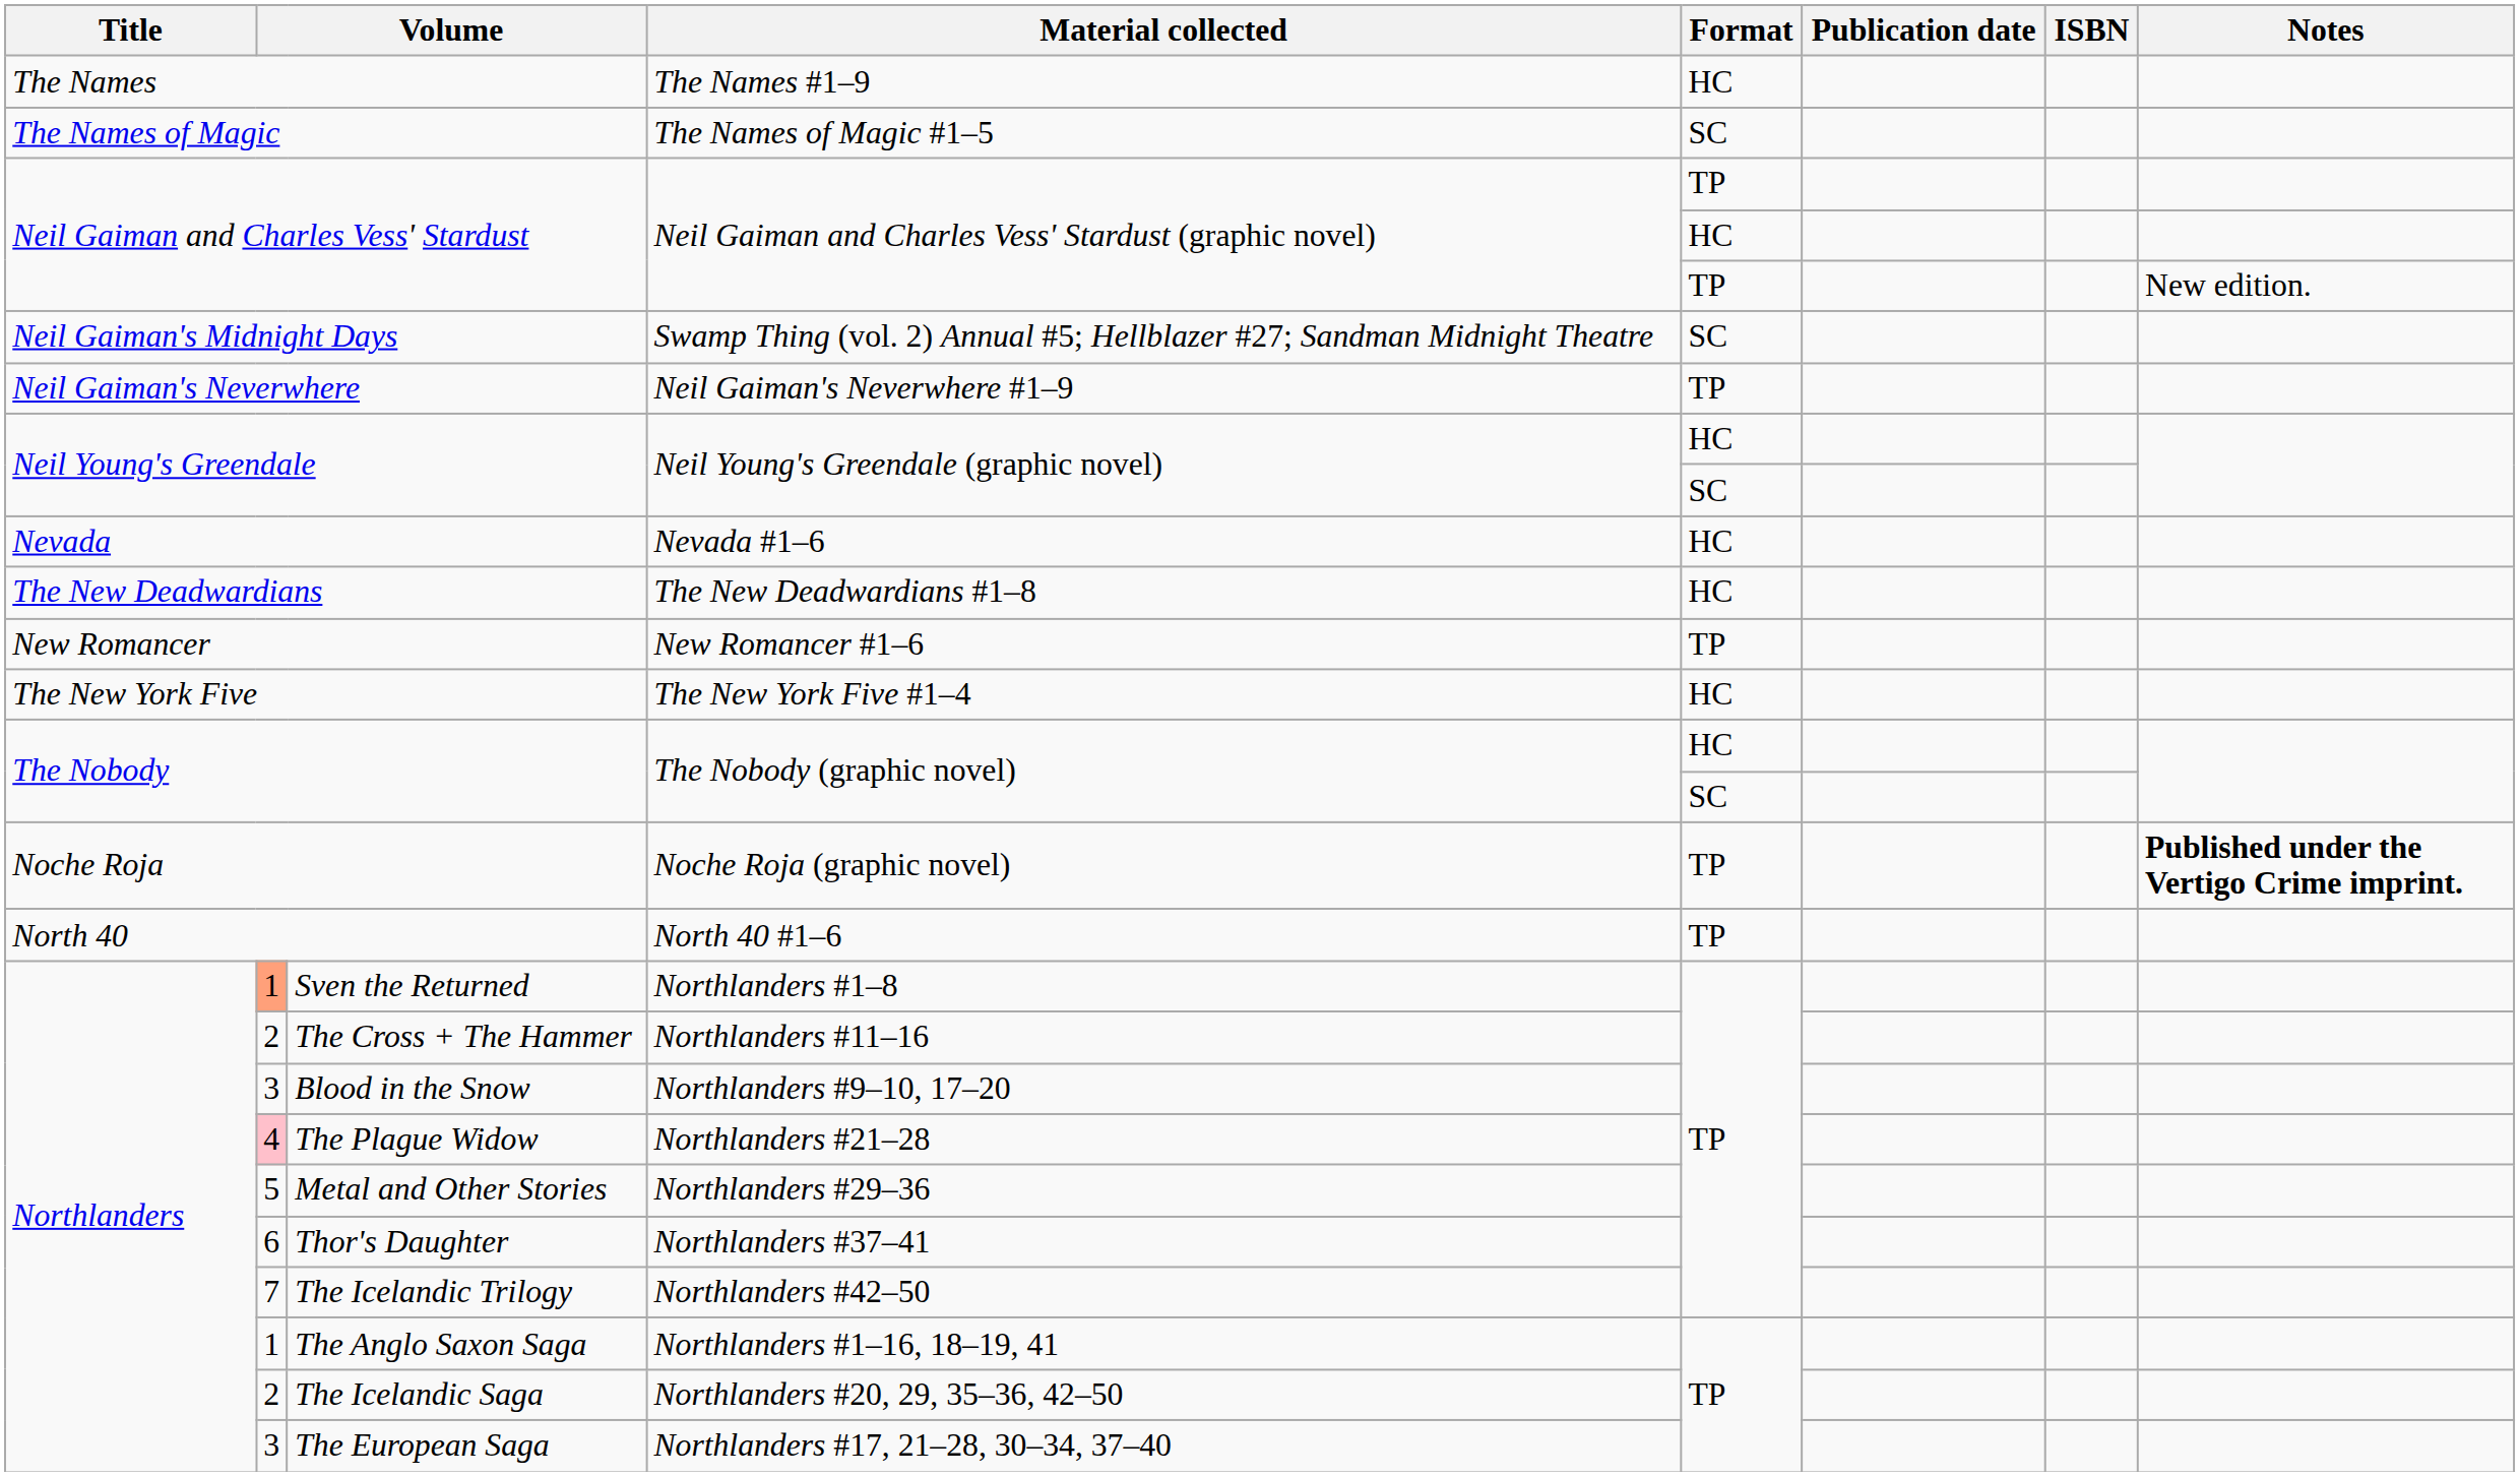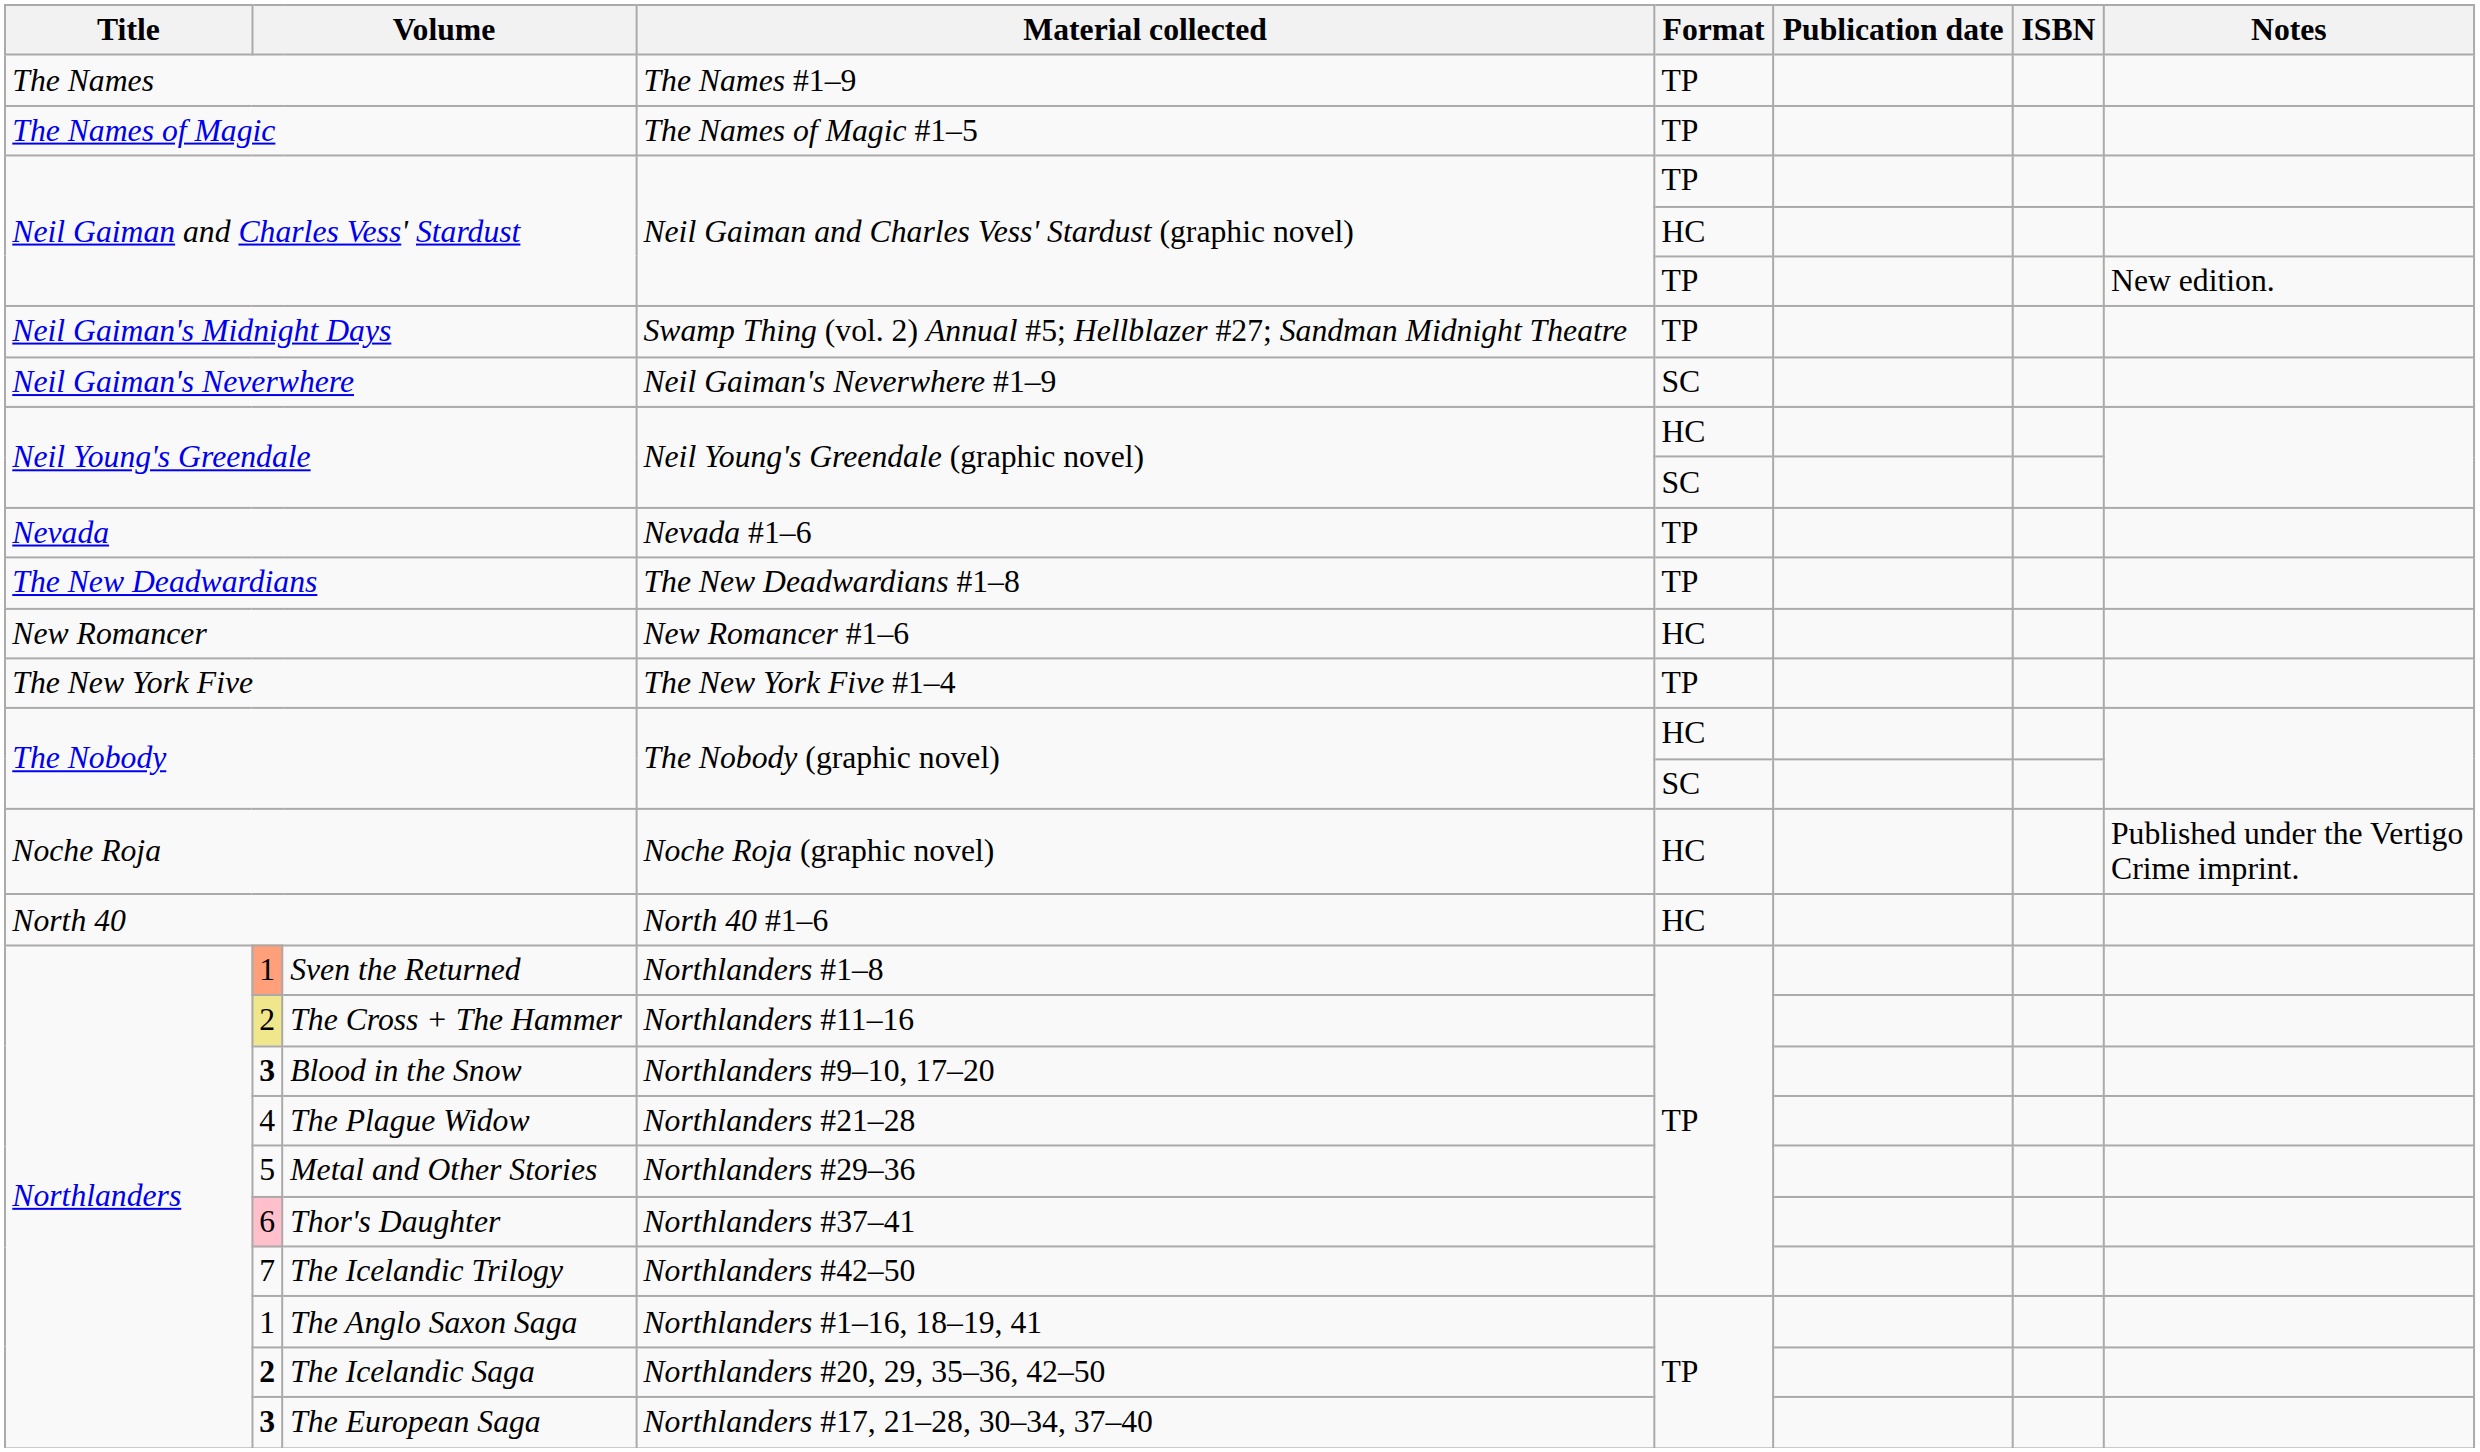 <table class="wikitable">
 <tr>
 <th width="10%">Title</th>
 <th colspan="2">Volume</th>
 <th>Material collected</th>
 <th>Format</th>
 <th>Publication date</th>
 <th>ISBN</th>
 <th width="15%">Notes</th>
 </tr>
 <tr>
 <td colspan="3"><em>The Names</em></td>
 <td><em>The Names</em> #1–9</td>
-<td>HC</td>
+<td>TP</td>
 <td></td>
 <td></td>
 <td></td>
 </tr>
 <tr>
 <td colspan="3"><em><a href='#'>The Names of Magic</a></em></td>
 <td><em>The Names of Magic</em> #1–5</td>
-<td>SC</td>
+<td>TP</td>
 <td></td>
 <td></td>
 <td></td>
 </tr>
 <tr>
 <td colspan="3" rowspan="3"><em><a href='#'>Neil Gaiman</a> and <a href='#'>Charles Vess</a>' <a href='#'>Stardust</a></em></td>
 <td rowspan="3"><em>Neil Gaiman and Charles Vess' Stardust</em> (graphic novel)</td>
 <td>TP</td>
 <td></td>
 <td></td>
 <td></td>
 </tr>
 <tr>
 <td>HC</td>
 <td></td>
 <td></td>
 <td></td>
 </tr>
 <tr>
 <td>TP</td>
 <td></td>
 <td></td>
 <td>New edition.</td>
 </tr>
 <tr>
 <td colspan="3"><em><a href='#'>Neil Gaiman's Midnight Days</a></em></td>
 <td><em>Swamp Thing</em> (vol. 2) <em>Annual</em> #5; <em>Hellblazer</em> #27; <em>Sandman Midnight Theatre</em></td>
-<td>SC</td>
+<td>TP</td>
 <td></td>
 <td></td>
 <td></td>
 </tr>
 <tr>
 <td colspan="3"><em><a href='#'>Neil Gaiman's Neverwhere</a></em></td>
 <td><em>Neil Gaiman's Neverwhere</em> #1–9</td>
-<td>TP</td>
+<td>SC</td>
 <td></td>
 <td></td>
 <td></td>
 </tr>
 <tr>
 <td colspan="3" rowspan="2"><em><a href='#'>Neil Young's Greendale</a></em></td>
 <td rowspan="2"><em>Neil Young's Greendale</em> (graphic novel)</td>
 <td>HC</td>
 <td></td>
 <td></td>
 <td rowspan="2"></td>
 </tr>
 <tr>
 <td>SC</td>
 <td></td>
 <td></td>
 </tr>
 <tr>
 <td colspan="3"><em><a href='#'>Nevada</a></em></td>
 <td><em>Nevada</em> #1–6</td>
-<td>HC</td>
+<td>TP</td>
 <td></td>
 <td></td>
 <td></td>
 </tr>
 <tr>
 <td colspan="3"><em><a href='#'>The New Deadwardians</a></em></td>
 <td><em>The New Deadwardians</em> #1–8</td>
-<td>HC</td>
+<td>TP</td>
 <td></td>
 <td></td>
 <td></td>
 </tr>
 <tr>
 <td colspan="3"><em>New Romancer</em></td>
 <td><em>New Romancer</em> #1–6</td>
-<td>TP</td>
+<td>HC</td>
 <td></td>
 <td></td>
 <td></td>
 </tr>
 <tr>
 <td colspan="3"><em>The New York Five</em></td>
 <td><em>The New York Five</em> #1–4</td>
-<td>HC</td>
+<td>TP</td>
 <td></td>
 <td></td>
 <td></td>
 </tr>
 <tr>
 <td colspan="3" rowspan="2"><em><a href='#'>The Nobody</a></em></td>
 <td rowspan="2"><em>The Nobody</em> (graphic novel)</td>
 <td>HC</td>
 <td></td>
 <td></td>
 <td rowspan="2"></td>
 </tr>
 <tr>
 <td>SC</td>
 <td></td>
 <td></td>
 </tr>
 <tr>
 <td colspan="3"><em>Noche Roja</em></td>
 <td><em>Noche Roja</em> (graphic novel)</td>
-<td>TP</td>
+<td>HC</td>
 <td></td>
 <td></td>
-<td><strong>Published under the Vertigo Crime imprint.</strong></td>
+<td>Published under the Vertigo Crime imprint.</td>
 </tr>
 <tr>
 <td colspan="3"><em>North 40</em></td>
 <td><em>North 40</em> #1–6</td>
-<td>TP</td>
+<td>HC</td>
 <td></td>
 <td></td>
 <td></td>
 </tr>
 <tr>
 <td rowspan="10"><em><a href='#'>Northlanders</a></em></td>
 <td style="background: lightsalmon;">1</td>
 <td><em>Sven the Returned</em></td>
 <td><em>Northlanders</em> #1–8</td>
 <td rowspan="7">TP</td>
 <td></td>
 <td></td>
 <td></td>
 </tr>
 <tr>
-<td>2</td>
+<td style="background: khaki;">2</td>
 <td><em>The Cross + The Hammer</em></td>
 <td><em>Northlanders</em> #11–16</td>
 <td></td>
 <td></td>
 <td></td>
 </tr>
 <tr>
-<td>3</td>
+<td><strong>3</strong></td>
 <td><em>Blood in the Snow</em></td>
 <td><em>Northlanders</em> #9–10, 17–20</td>
 <td></td>
 <td></td>
 <td></td>
 </tr>
 <tr>
-<td style="background: pink;">4</td>
+<td>4</td>
 <td><em>The Plague Widow</em></td>
 <td><em>Northlanders</em> #21–28</td>
 <td></td>
 <td></td>
 <td></td>
 </tr>
 <tr>
 <td>5</td>
 <td><em>Metal and Other Stories</em></td>
 <td><em>Northlanders</em> #29–36</td>
 <td></td>
 <td></td>
 <td></td>
 </tr>
 <tr>
-<td>6</td>
+<td style="background: pink;">6</td>
 <td><em>Thor's Daughter</em></td>
 <td><em>Northlanders</em> #37–41</td>
 <td></td>
 <td></td>
 <td></td>
 </tr>
 <tr>
 <td>7</td>
 <td><em>The Icelandic Trilogy</em></td>
 <td><em>Northlanders</em> #42–50</td>
 <td></td>
 <td></td>
 <td></td>
 </tr>
 <tr>
 <td>1</td>
 <td><em>The Anglo Saxon Saga</em></td>
 <td><em>Northlanders</em> #1–16, 18–19, 41</td>
 <td rowspan="3">TP</td>
 <td></td>
 <td></td>
 <td></td>
 </tr>
 <tr>
-<td>2</td>
+<td><strong>2</strong></td>
 <td><em>The Icelandic Saga</em></td>
 <td><em>Northlanders</em> #20, 29, 35–36, 42–50</td>
 <td></td>
 <td></td>
 <td></td>
 </tr>
 <tr>
-<td>3</td>
+<td><strong>3</strong></td>
 <td><em>The European Saga</em></td>
 <td><em>Northlanders</em> #17, 21–28, 30–34, 37–40</td>
 <td></td>
 <td></td>
 <td></td>
 </tr>
 </table>
